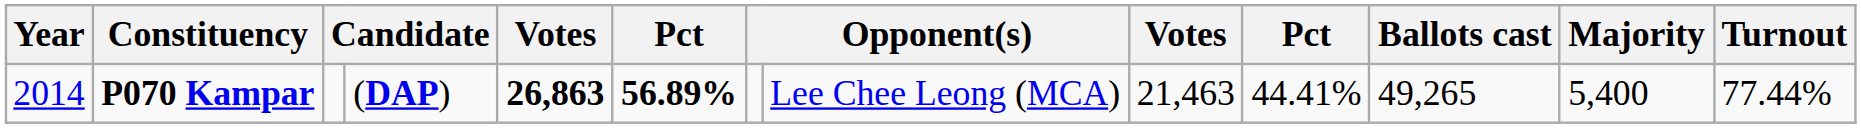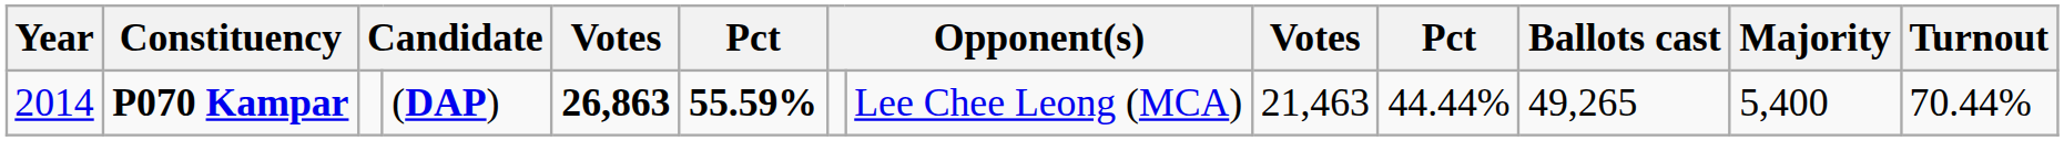 <table class="wikitable" style="margin:0.5em ; font-size:95%">
 <tr>
 <th>Year</th>
 <th>Constituency</th>
 <th colspan=2>Candidate</th>
 <th>Votes</th>
 <th>Pct</th>
 <th colspan=2>Opponent(s)</th>
 <th>Votes</th>
 <th>Pct</th>
 <th>Ballots cast</th>
 <th>Majority</th>
 <th>Turnout</th>
 </tr>
 <tr>
 <td><a href='#'>2014</a></td>
 <td><strong>P070 <a href='#'>Kampar</a></strong></td>
 <td></td>
 <td> (<a href='#'><strong>DAP</strong></a>)</td>
 <td align="right"><strong>26,863</strong></td>
-<td><strong>56.89%</strong></td>
+<td><strong>55.59%</strong></td>
 <td></td>
 <td><a href='#'>Lee Chee Leong</a> (<a href='#'>MCA</a>)</td>
 <td align="right">21,463</td>
-<td>44.41%</td>
+<td>44.44%</td>
 <td>49,265</td>
 <td>5,400</td>
-<td>77.44%</td>
+<td>70.44%</td>
 </tr>
 </table>
